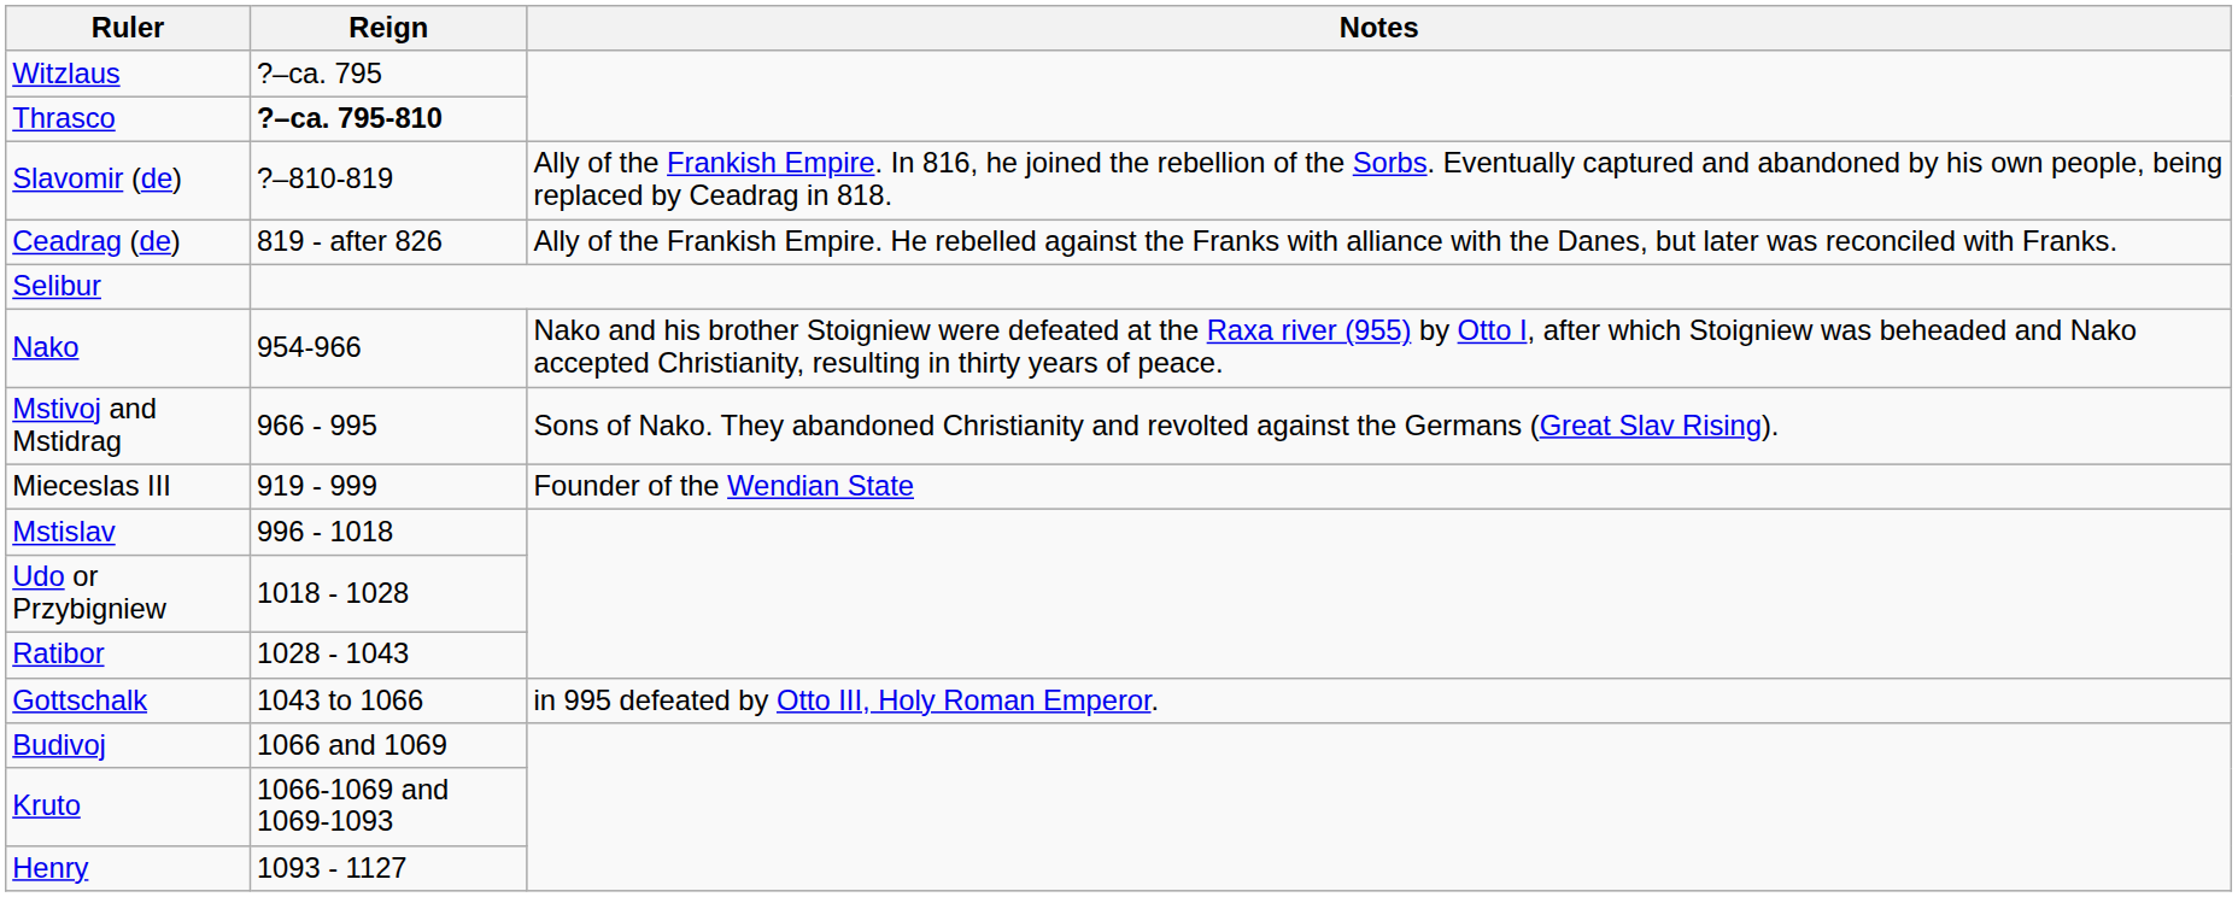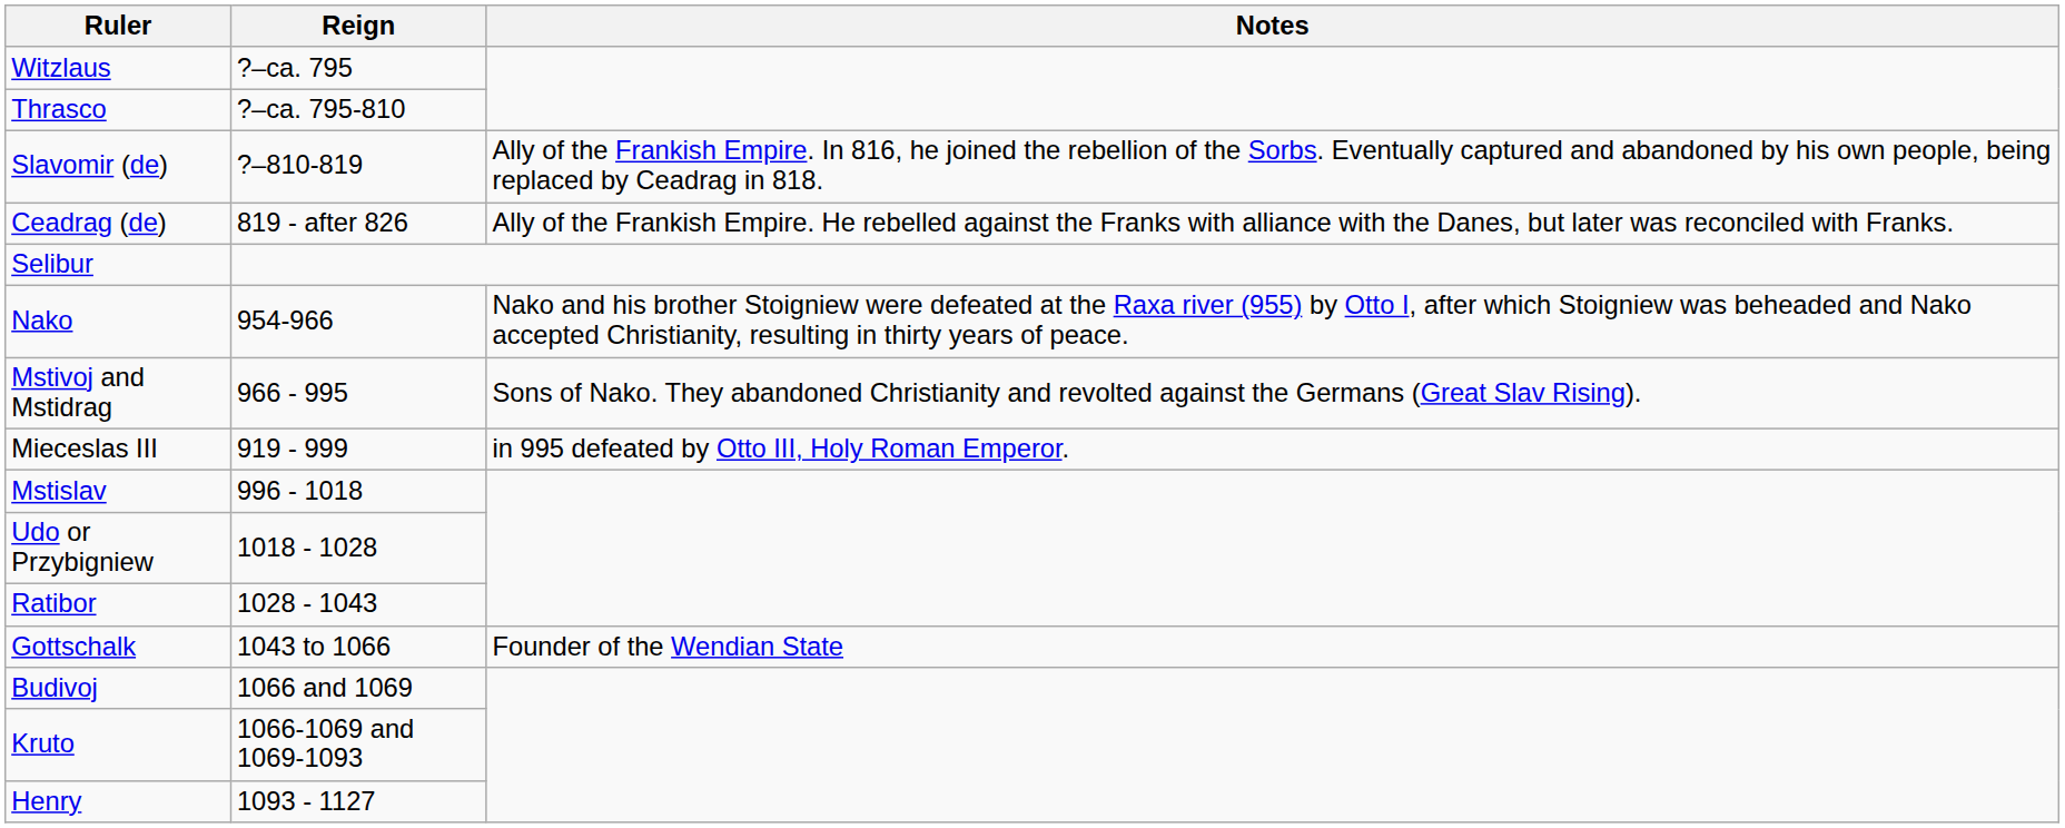 <table class="wikitable">
 <tr>
 <th>Ruler</th>
 <th>Reign</th>
 <th>Notes</th>
 </tr>
 <tr>
 <td><a href='#'>Witzlaus</a></td>
 <td>?–ca. 795</td>
 </tr>
 <tr>
 <td><a href='#'>Thrasco</a></td>
-<td><strong>?–ca. 795-810</strong></td>
+<td>?–ca. 795-810</td>
 </tr>
 <tr>
 <td><a href='#'>Slavomir</a> (<a href='#'>de</a>)</td>
 <td>?–810-819</td>
 <td>Ally of the <a href='#'>Frankish Empire</a>. In 816, he joined the rebellion of the <a href='#'>Sorbs</a>. Eventually captured and abandoned by his own people, being replaced by Ceadrag in 818.</td>
 </tr>
 <tr>
 <td><a href='#'>Ceadrag</a> (<a href='#'>de</a>)</td>
 <td>819 - after 826</td>
 <td>Ally of the Frankish Empire. He rebelled against the Franks with alliance with the Danes, but later was reconciled with Franks.</td>
 </tr>
 <tr>
 <td><a href='#'>Selibur</a></td>
 </tr>
 <tr>
 <td><a href='#'>Nako</a></td>
 <td>954-966</td>
 <td>Nako and his brother Stoigniew were defeated at the <a href='#'>Raxa river (955)</a> by <a href='#'>Otto I</a>, after which Stoigniew was beheaded and Nako accepted Christianity, resulting in thirty years of peace.</td>
 </tr>
 <tr>
 <td><a href='#'>Mstivoj</a> and Mstidrag</td>
 <td>966 - 995</td>
 <td>Sons of Nako. They abandoned Christianity and revolted against the Germans (<a href='#'>Great Slav Rising</a>).</td>
 </tr>
 <tr>
 <td>Mieceslas III</td>
 <td>919 - 999</td>
-<td>Founder of the <a href='#'>Wendian State</a></td>
+<td>in 995 defeated by <a href='#'>Otto III, Holy Roman Emperor</a>.</td>
 </tr>
 <tr>
 <td><a href='#'>Mstislav</a></td>
 <td>996 - 1018</td>
 </tr>
 <tr>
 <td><a href='#'>Udo</a> or Przybigniew</td>
 <td>1018 - 1028</td>
 </tr>
 <tr>
 <td><a href='#'>Ratibor</a></td>
 <td>1028 - 1043</td>
 </tr>
 <tr>
 <td><a href='#'>Gottschalk</a></td>
 <td>1043 to 1066</td>
-<td>in 995 defeated by <a href='#'>Otto III, Holy Roman Emperor</a>.</td>
+<td>Founder of the <a href='#'>Wendian State</a></td>
 </tr>
 <tr>
 <td><a href='#'>Budivoj</a></td>
 <td>1066 and 1069</td>
 </tr>
 <tr>
 <td><a href='#'>Kruto</a></td>
 <td>1066-1069 and 1069-1093</td>
 </tr>
 <tr>
 <td><a href='#'>Henry</a></td>
 <td>1093 - 1127</td>
 </tr>
 </table>
